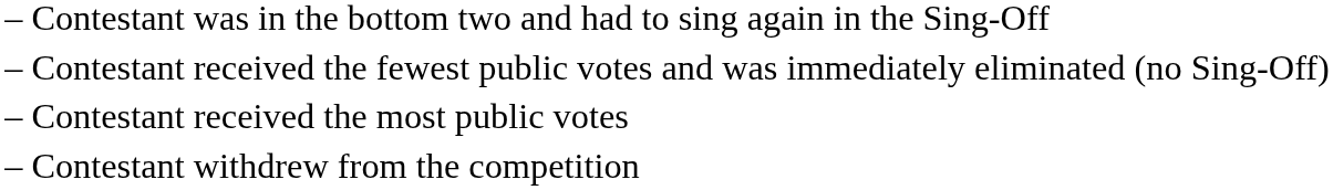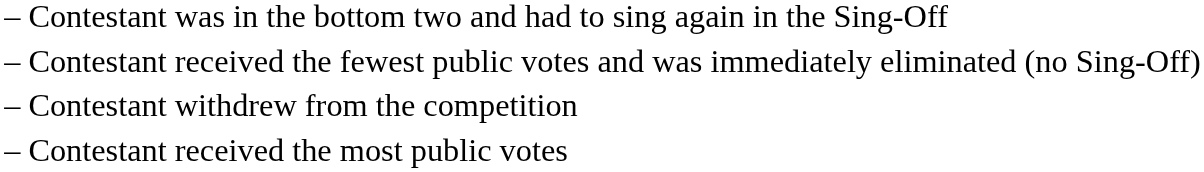 <table>
 <tr>
 <td> –</td>
 <td>Contestant was in the bottom two and had to sing again in the Sing-Off</td>
 </tr>
 <tr>
 <td> –</td>
 <td>Contestant received the fewest public votes and was immediately eliminated (no Sing-Off)</td>
 </tr>
 <tr>
 <td> –</td>
-<td>Contestant received the most public votes</td>
+<td>Contestant withdrew from the competition</td>
 </tr>
 <tr>
 <td> –</td>
-<td>Contestant withdrew from the competition</td>
+<td>Contestant received the most public votes</td>
 </tr>
 </table>
